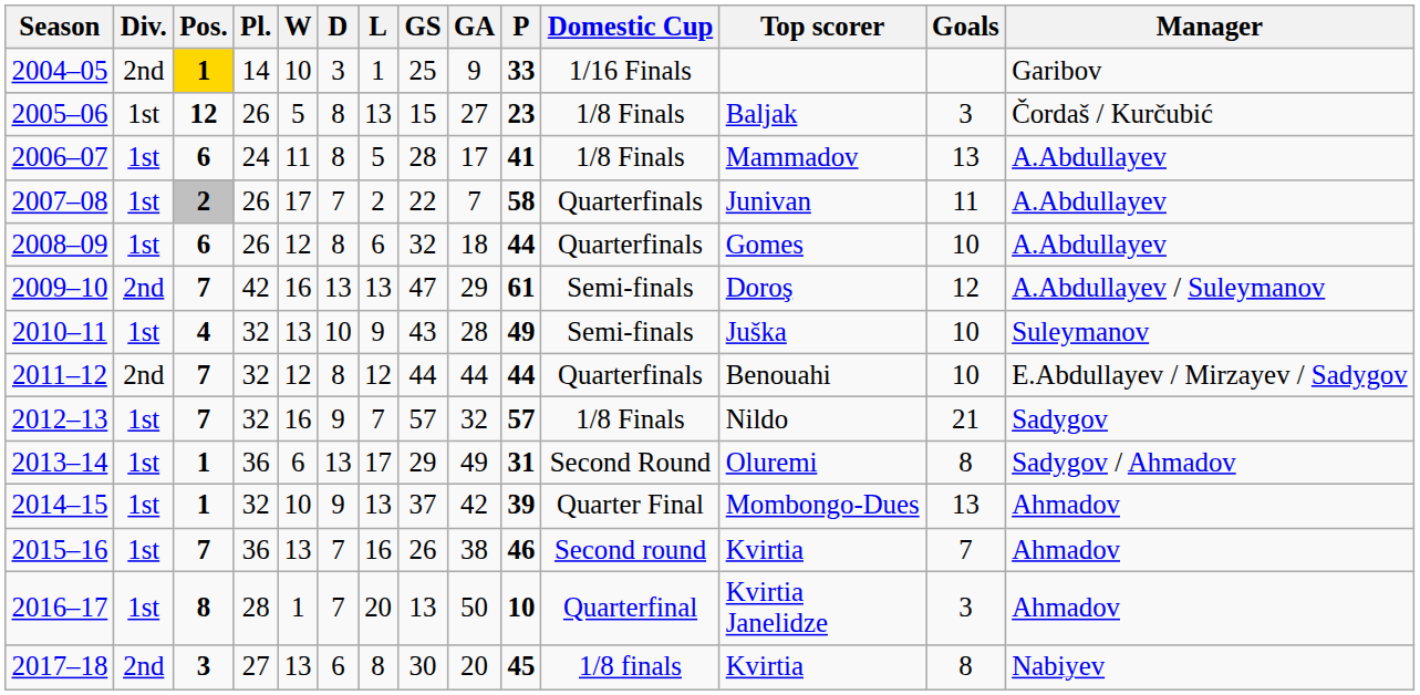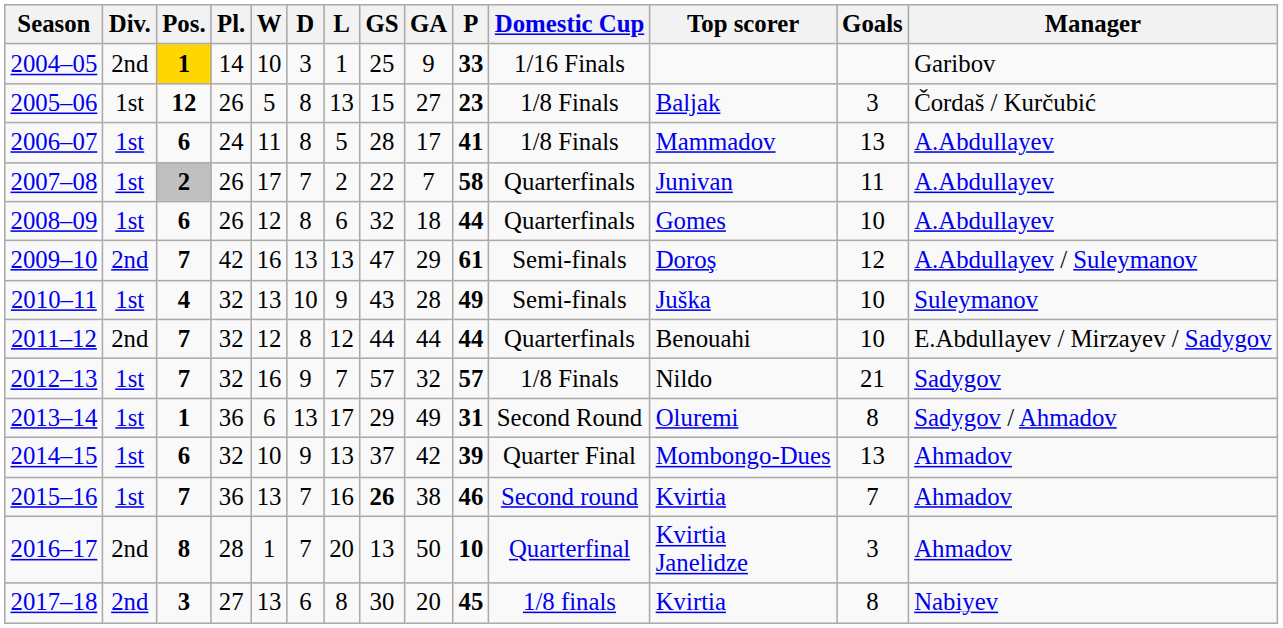 <table class="wikitable">
 <tr style="background:#efefef;">
 <th>Season</th>
 <th>Div.</th>
 <th>Pos.</th>
 <th>Pl.</th>
 <th>W</th>
 <th>D</th>
 <th>L</th>
 <th>GS</th>
 <th>GA</th>
 <th>P</th>
 <th><a href='#'>Domestic Cup</a></th>
 <th>Top scorer</th>
 <th>Goals</th>
 <th>Manager</th>
 </tr>
 <tr>
 <td align=center><a href='#'>2004–05</a></td>
 <td align=center>2nd</td>
 <td style="text-align:center; background:gold;"><strong>1</strong></td>
 <td align=center>14</td>
 <td align=center>10</td>
 <td align=center>3</td>
 <td align=center>1</td>
 <td align=center>25</td>
 <td align=center>9</td>
 <td align=center><strong>33</strong></td>
 <td align=center>1/16 Finals</td>
 <td align=center></td>
 <td align=center></td>
 <td align=left> Garibov</td>
 </tr>
 <tr>
 <td align=center><a href='#'>2005–06</a></td>
 <td align=center>1st</td>
 <td align=center><strong>12</strong></td>
 <td align=center>26</td>
 <td align=center>5</td>
 <td align=center>8</td>
 <td align=center>13</td>
 <td align=center>15</td>
 <td align=center>27</td>
 <td align=center><strong>23</strong></td>
 <td align=center>1/8 Finals</td>
 <td align=left> <a href='#'>Baljak</a></td>
 <td align=center>3</td>
 <td align=left> Čordaš /  Kurčubić</td>
 </tr>
 <tr>
 <td align=center><a href='#'>2006–07</a></td>
 <td align=center><a href='#'>1st</a></td>
 <td align=center><strong>6</strong></td>
 <td align=center>24</td>
 <td align=center>11</td>
 <td align=center>8</td>
 <td align=center>5</td>
 <td align=center>28</td>
 <td align=center>17</td>
 <td align=center><strong>41</strong></td>
 <td align=center>1/8 Finals</td>
 <td align=left> <a href='#'>Mammadov</a></td>
 <td align=center>13</td>
 <td align=left> <a href='#'>A.Abdullayev</a></td>
 </tr>
 <tr>
 <td align=center><a href='#'>2007–08</a></td>
 <td align=center><a href='#'>1st</a></td>
 <td style="text-align:center; background:silver;"><strong>2</strong></td>
 <td align=center>26</td>
 <td align=center>17</td>
 <td align=center>7</td>
 <td align=center>2</td>
 <td align=center>22</td>
 <td align=center>7</td>
 <td align=center><strong>58</strong></td>
 <td align=center>Quarterfinals</td>
 <td align=left> <a href='#'>Junivan</a></td>
 <td align=center>11</td>
 <td align=left> <a href='#'>A.Abdullayev</a></td>
 </tr>
 <tr>
 <td align=center><a href='#'>2008–09</a></td>
 <td align=center><a href='#'>1st</a></td>
 <td align=center><strong>6</strong></td>
 <td align=center>26</td>
 <td align=center>12</td>
 <td align=center>8</td>
 <td align=center>6</td>
 <td align=center>32</td>
 <td align=center>18</td>
 <td align=center><strong>44</strong></td>
 <td align=center>Quarterfinals</td>
 <td align=left> <a href='#'>Gomes</a></td>
 <td align=center>10</td>
 <td align=left> <a href='#'>A.Abdullayev</a></td>
 </tr>
 <tr>
 <td align=center><a href='#'>2009–10</a></td>
 <td align=center><a href='#'>2nd</a></td>
 <td align=center><strong>7</strong></td>
 <td align=center>42</td>
 <td align=center>16</td>
 <td align=center>13</td>
 <td align=center>13</td>
 <td align=center>47</td>
 <td align=center>29</td>
 <td align=center><strong>61</strong></td>
 <td align=center>Semi-finals</td>
 <td align=left> <a href='#'>Doroş</a></td>
 <td align=center>12</td>
 <td align=left> <a href='#'>A.Abdullayev</a> / <a href='#'>Suleymanov</a></td>
 </tr>
 <tr>
 <td align=center><a href='#'>2010–11</a></td>
 <td align=center><a href='#'>1st</a></td>
 <td align=center><strong>4</strong></td>
 <td align=center>32</td>
 <td align=center>13</td>
 <td align=center>10</td>
 <td align=center>9</td>
 <td align=center>43</td>
 <td align=center>28</td>
 <td align=center><strong>49</strong></td>
 <td align=center>Semi-finals</td>
 <td align=left> <a href='#'>Juška</a></td>
 <td align=center>10</td>
 <td align=left> <a href='#'>Suleymanov</a></td>
 </tr>
 <tr>
 <td align=center><a href='#'>2011–12</a></td>
 <td align=center>2nd</td>
 <td align=center><strong>7</strong></td>
 <td align=center>32</td>
 <td align=center>12</td>
 <td align=center>8</td>
 <td align=center>12</td>
 <td align=center>44</td>
 <td align=center>44</td>
 <td align=center><strong>44</strong></td>
 <td align=center>Quarterfinals</td>
 <td align=left> Benouahi</td>
 <td align=center>10</td>
 <td align=left> E.Abdullayev /  Mirzayev /  <a href='#'>Sadygov</a></td>
 </tr>
 <tr>
 <td align=center><a href='#'>2012–13</a></td>
 <td align=center><a href='#'>1st</a></td>
 <td align=center><strong>7</strong></td>
 <td align=center>32</td>
 <td align=center>16</td>
 <td align=center>9</td>
 <td align=center>7</td>
 <td align=center>57</td>
 <td align=center>32</td>
 <td align=center><strong>57</strong></td>
 <td align=center>1/8 Finals</td>
 <td align=left> Nildo</td>
 <td align=center>21</td>
 <td align=left> <a href='#'>Sadygov</a></td>
 </tr>
 <tr>
 <td align=center><a href='#'>2013–14</a></td>
 <td align=center><a href='#'>1st</a></td>
 <td align=center><strong>1</strong></td>
 <td align=center>36</td>
 <td align=center>6</td>
 <td align=center>13</td>
 <td align=center>17</td>
 <td align=center>29</td>
 <td align=center>49</td>
 <td align=center><strong>31</strong></td>
 <td align=center>Second Round</td>
 <td align=left> <a href='#'>Oluremi</a></td>
 <td align=center>8</td>
 <td align=left> <a href='#'>Sadygov</a> /  <a href='#'>Ahmadov</a></td>
 </tr>
 <tr>
 <td align=center><a href='#'>2014–15</a></td>
 <td align=center><a href='#'>1st</a></td>
-<td align=center><strong>1</strong></td>
+<td align=center><strong>6</strong></td>
 <td align=center>32</td>
 <td align=center>10</td>
 <td align=center>9</td>
 <td align=center>13</td>
 <td align=center>37</td>
 <td align=center>42</td>
 <td align=center><strong>39</strong></td>
 <td align=center>Quarter Final</td>
 <td align=left> <a href='#'>Mombongo-Dues</a></td>
 <td align=center>13</td>
 <td align=left> <a href='#'>Ahmadov</a></td>
 </tr>
 <tr>
 <td align=center><a href='#'>2015–16</a></td>
 <td align=center><a href='#'>1st</a></td>
 <td align=center><strong>7</strong></td>
 <td align=center>36</td>
 <td align=center>13</td>
 <td align=center>7</td>
 <td align=center>16</td>
-<td align=center>26</td>
+<td align=center><strong>26</strong></td>
 <td align=center>38</td>
 <td align=center><strong>46</strong></td>
 <td align=center><a href='#'>Second round</a></td>
 <td align=left> <a href='#'>Kvirtia</a></td>
 <td align=center>7</td>
 <td align=left> <a href='#'>Ahmadov</a></td>
 </tr>
 <tr>
 <td align=center><a href='#'>2016–17</a></td>
-<td align=center><a href='#'>1st</a></td>
+<td align=center>2nd</td>
 <td align=center><strong>8</strong></td>
 <td align=center>28</td>
 <td align=center>1</td>
 <td align=center>7</td>
 <td align=center>20</td>
 <td align=center>13</td>
 <td align=center>50</td>
 <td align=center><strong>10</strong></td>
 <td align=center><a href='#'>Quarterfinal</a></td>
 <td align=left> <a href='#'>Kvirtia</a> <br>  <a href='#'>Janelidze</a></td>
 <td align=center>3</td>
 <td align=left> <a href='#'>Ahmadov</a></td>
 </tr>
 <tr>
 <td align=center><a href='#'>2017–18</a></td>
 <td align=center><a href='#'>2nd</a></td>
 <td align=center><strong>3</strong></td>
 <td align=center>27</td>
 <td align=center>13</td>
 <td align=center>6</td>
 <td align=center>8</td>
 <td align=center>30</td>
 <td align=center>20</td>
 <td align=center><strong>45</strong></td>
 <td align=center><a href='#'>1/8 finals</a></td>
 <td align=left> <a href='#'>Kvirtia</a></td>
 <td align=center>8</td>
 <td align=left> <a href='#'>Nabiyev</a></td>
 </tr>
 </table>
